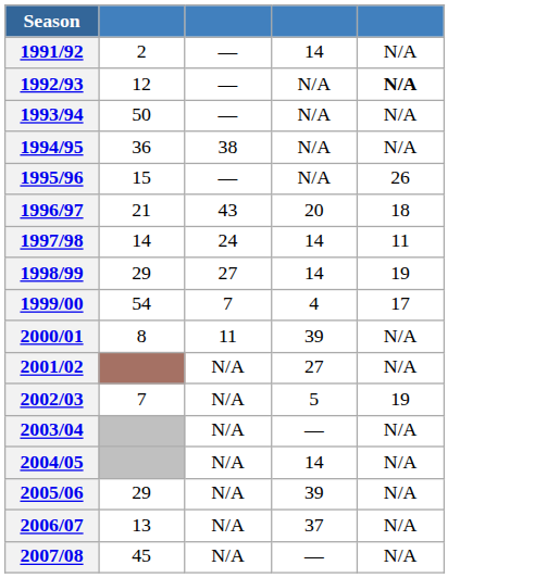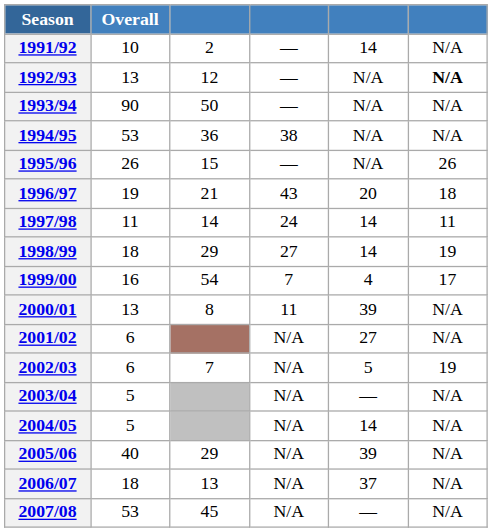 <table class="wikitable" style="font-size:86%; text-align:center; border:grey solid 1px; border-collapse:collapse; background:#ffffff;">
 <tr>
 <th style="background-color:#369; color:white; width:60px;"> Season </th>
+<th style="background-color:#4180be; color:white; width:55px;">Overall</th>
 <th style="background-color:#4180be; color:white; width:55px;"></th>
 <th style="background-color:#4180be; color:white; width:55px;"></th>
 <th style="background-color:#4180be; color:white; width:55px;"></th>
 <th style="background-color:#4180be; color:white; width:55px;"></th>
 </tr>
 <tr>
 <th scope=row align=center><a href='#'>1991/92</a></th>
+<td align=center>10</td>
 <td align=center>2</td>
 <td align=center>—</td>
 <td align=center>14</td>
 <td align=center>N/A</td>
 </tr>
 <tr>
 <th scope=row align=center><a href='#'>1992/93</a></th>
+<td align=center>13</td>
 <td align=center>12</td>
 <td align=center>—</td>
 <td align=center>N/A</td>
 <td align=center><strong>N/A</strong></td>
 </tr>
 <tr>
 <th scope=row align=center><a href='#'>1993/94</a></th>
+<td align=center>90</td>
 <td align=center>50</td>
 <td align=center>—</td>
 <td align=center>N/A</td>
 <td align=center>N/A</td>
 </tr>
 <tr>
 <th scope=row align=center><a href='#'>1994/95</a></th>
+<td align=center>53</td>
 <td align=center>36</td>
 <td align=center>38</td>
 <td align=center>N/A</td>
 <td align=center>N/A</td>
 </tr>
 <tr>
 <th scope=row align=center><a href='#'>1995/96</a></th>
+<td align=center>26</td>
 <td align=center>15</td>
 <td align=center>—</td>
 <td align=center>N/A</td>
 <td align=center>26</td>
 </tr>
 <tr>
 <th scope=row align=center><a href='#'>1996/97</a></th>
+<td align=center>19</td>
 <td align=center>21</td>
 <td align=center>43</td>
 <td align=center>20</td>
 <td align=center>18</td>
 </tr>
 <tr>
 <th scope=row align=center><a href='#'>1997/98</a></th>
+<td align=center>11</td>
 <td align=center>14</td>
 <td align=center>24</td>
 <td align=center>14</td>
 <td align=center>11</td>
 </tr>
 <tr>
 <th scope=row align=center><a href='#'>1998/99</a></th>
+<td align=center>18</td>
 <td align=center>29</td>
 <td align=center>27</td>
 <td align=center>14</td>
 <td align=center>19</td>
 </tr>
 <tr>
 <th scope=row align=center><a href='#'>1999/00</a></th>
+<td align=center>16</td>
 <td align=center>54</td>
 <td align=center>7</td>
 <td align=center>4</td>
 <td align=center>17</td>
 </tr>
 <tr>
 <th scope=row align=center><a href='#'>2000/01</a></th>
+<td align=center>13</td>
 <td align=center>8</td>
 <td align=center>11</td>
 <td align=center>39</td>
 <td align=center>N/A</td>
 </tr>
 <tr>
 <th scope=row align=center><a href='#'>2001/02</a></th>
+<td align=center>6</td>
 <td align=center bgcolor=#A57164></td>
 <td align=center>N/A</td>
 <td align=center>27</td>
 <td align=center>N/A</td>
 </tr>
 <tr>
 <th scope=row align=center><a href='#'>2002/03</a></th>
+<td align=center>6</td>
 <td align=center>7</td>
 <td align=center>N/A</td>
 <td align=center>5</td>
 <td align=center>19</td>
 </tr>
 <tr>
 <th scope=row align=center><a href='#'>2003/04</a></th>
+<td align=center>5</td>
 <td align=center bgcolor=silver></td>
 <td align=center>N/A</td>
 <td align=center>—</td>
 <td align=center>N/A</td>
 </tr>
 <tr>
 <th scope=row align=center><a href='#'>2004/05</a></th>
+<td align=center>5</td>
 <td align=center bgcolor=silver></td>
 <td align=center>N/A</td>
 <td align=center>14</td>
 <td align=center>N/A</td>
 </tr>
 <tr>
 <th scope=row align=center><a href='#'>2005/06</a></th>
+<td align=center>40</td>
 <td align=center>29</td>
 <td align=center>N/A</td>
 <td align=center>39</td>
 <td align=center>N/A</td>
 </tr>
 <tr>
 <th scope=row align=center><a href='#'>2006/07</a></th>
+<td align=center>18</td>
 <td align=center>13</td>
 <td align=center>N/A</td>
 <td align=center>37</td>
 <td align=center>N/A</td>
 </tr>
 <tr>
 <th scope=row align=center><a href='#'>2007/08</a></th>
+<td align=center>53</td>
 <td align=center>45</td>
 <td align=center>N/A</td>
 <td align=center>—</td>
 <td align=center>N/A</td>
 </tr>
 </table>
